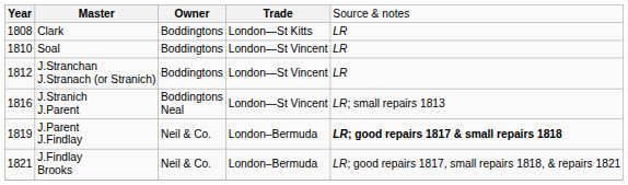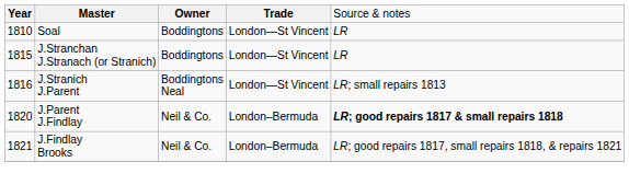 <table class="sortable wikitable">
 <tr>
 <th>Year</th>
 <th>Master</th>
 <th>Owner</th>
 <th>Trade</th>
 <td>Source & notes</td>
 </tr>
 <tr>
-<td>1808</td>
-<td>Clark</td>
-<td>Boddingtons</td>
-<td>London—St Kitts</td>
-<td><em>LR</em></td>
-</tr>
-<tr>
 <td>1810</td>
 <td>Soal</td>
 <td>Boddingtons</td>
 <td>London—St Vincent</td>
 <td><em>LR</em></td>
 </tr>
 <tr>
-<td>1812</td>
+<td>1815</td>
 <td>J.Stranchan<br>J.Stranach (or Stranich)</td>
 <td>Boddingtons</td>
 <td>London—St Vincent</td>
 <td><em>LR</em></td>
 </tr>
 <tr>
 <td>1816</td>
 <td>J.Stranich<br>J.Parent</td>
 <td>Boddingtons<br>Neal</td>
 <td>London—St Vincent</td>
 <td><em>LR</em>; small repairs 1813</td>
 </tr>
 <tr>
-<td>1819</td>
+<td>1820</td>
 <td>J.Parent<br>J.Findlay</td>
 <td>Neil & Co.</td>
 <td>London–Bermuda</td>
 <td><strong><em>LR</em>; good repairs 1817 & small repairs 1818</strong></td>
 </tr>
 <tr>
 <td>1821</td>
 <td>J.Findlay<br>Brooks</td>
 <td>Neil & Co.</td>
 <td>London–Bermuda</td>
 <td><em>LR</em>; good repairs 1817, small repairs 1818, & repairs 1821</td>
 </tr>
 <tr>
 </tr>
 </table>
